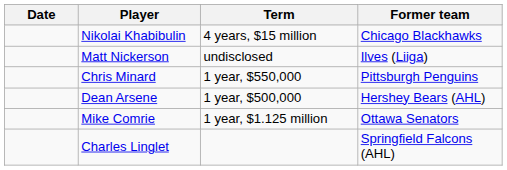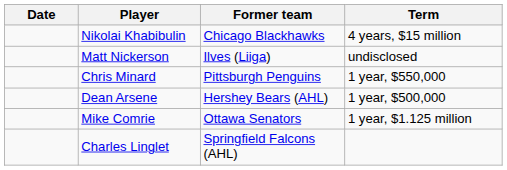 <table class="wikitable">
 <tr style="background:#ddd; text-align:center;">
 <th style="width: 6em;">Date</th>
 <th style="width: 10em;">Player</th>
+<th style="width: 12em;">Former team</th>
 <th style="width: 13em;">Term</th>
-<th style="width: 12em;">Former team</th>
 </tr>
 <tr>
 <td></td>
 <td><a href='#'>Nikolai Khabibulin</a></td>
+<td><a href='#'>Chicago Blackhawks</a></td>
 <td>4 years, $15 million</td>
-<td><a href='#'>Chicago Blackhawks</a></td>
 </tr>
 <tr>
 <td></td>
 <td><a href='#'>Matt Nickerson</a></td>
+<td><a href='#'>Ilves</a> (<a href='#'>Liiga</a>)</td>
 <td>undisclosed</td>
-<td><a href='#'>Ilves</a> (<a href='#'>Liiga</a>)</td>
 </tr>
 <tr>
 <td></td>
 <td><a href='#'>Chris Minard</a></td>
+<td><a href='#'>Pittsburgh Penguins</a></td>
 <td>1 year, $550,000</td>
-<td><a href='#'>Pittsburgh Penguins</a></td>
 </tr>
 <tr>
 <td></td>
 <td><a href='#'>Dean Arsene</a></td>
+<td><a href='#'>Hershey Bears</a> (<a href='#'>AHL</a>)</td>
 <td>1 year, $500,000</td>
-<td><a href='#'>Hershey Bears</a> (<a href='#'>AHL</a>)</td>
 </tr>
 <tr>
 <td></td>
 <td><a href='#'>Mike Comrie</a></td>
+<td><a href='#'>Ottawa Senators</a></td>
 <td>1 year, $1.125 million</td>
-<td><a href='#'>Ottawa Senators</a></td>
 </tr>
 <tr>
 <td></td>
 <td><a href='#'>Charles Linglet</a></td>
+<td><a href='#'>Springfield Falcons</a> (AHL)</td>
 <td></td>
-<td><a href='#'>Springfield Falcons</a> (AHL)</td>
 </tr>
 </table>
